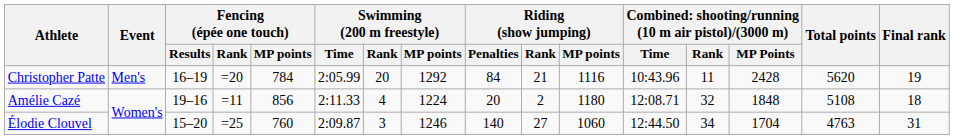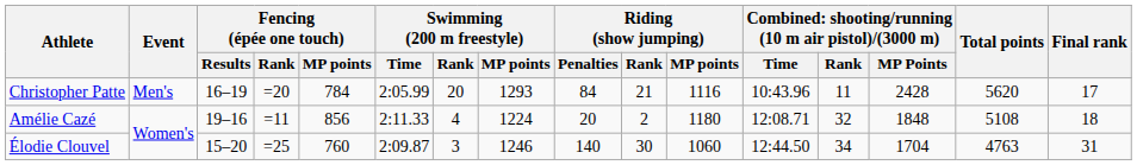 <table class="wikitable" style="font-size:90%">
 <tr>
 <th rowspan="2">Athlete</th>
 <th rowspan="2">Event</th>
 <th colspan=3>Fencing<br><span>(épée one touch)</span></th>
 <th colspan=3>Swimming<br><span>(200 m freestyle)</span></th>
 <th colspan=3>Riding<br><span>(show jumping)</span></th>
 <th colspan=3>Combined: shooting/running<br><span>(10 m air pistol)/(3000 m)</span></th>
 <th rowspan=2>Total points</th>
 <th rowspan=2>Final rank</th>
 </tr>
 <tr style="font-size:95%">
 <th>Results</th>
 <th>Rank</th>
 <th>MP points</th>
 <th>Time</th>
 <th>Rank</th>
 <th>MP points</th>
 <th>Penalties</th>
 <th>Rank</th>
 <th>MP points</th>
 <th>Time</th>
 <th>Rank</th>
 <th>MP Points</th>
 </tr>
 <tr align=center>
 <td align=left><a href='#'>Christopher Patte</a></td>
 <td align=left><a href='#'>Men's</a></td>
 <td>16–19</td>
 <td>=20</td>
 <td>784</td>
 <td>2:05.99</td>
 <td>20</td>
-<td>1292</td>
+<td>1293</td>
 <td>84</td>
 <td>21</td>
 <td>1116</td>
 <td>10:43.96</td>
 <td>11</td>
 <td>2428</td>
 <td>5620</td>
-<td>19</td>
+<td>17</td>
 </tr>
 <tr align=center>
 <td align=left><a href='#'>Amélie Cazé</a></td>
 <td align=left rowspan=2><a href='#'>Women's</a></td>
 <td>19–16</td>
 <td>=11</td>
 <td>856</td>
 <td>2:11.33</td>
 <td>4</td>
 <td>1224</td>
 <td>20</td>
 <td>2</td>
 <td>1180</td>
 <td>12:08.71</td>
 <td>32</td>
 <td>1848</td>
 <td>5108</td>
 <td>18</td>
 </tr>
 <tr align=center>
 <td align=left><a href='#'>Élodie Clouvel</a></td>
 <td>15–20</td>
 <td>=25</td>
 <td>760</td>
 <td>2:09.87</td>
 <td>3</td>
 <td>1246</td>
 <td>140</td>
-<td>27</td>
+<td>30</td>
 <td>1060</td>
 <td>12:44.50</td>
 <td>34</td>
 <td>1704</td>
 <td>4763</td>
 <td>31</td>
 </tr>
 </table>
